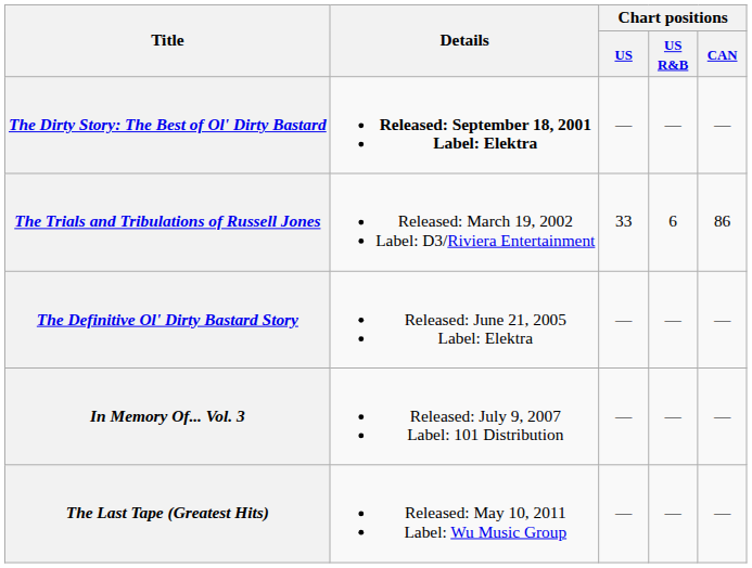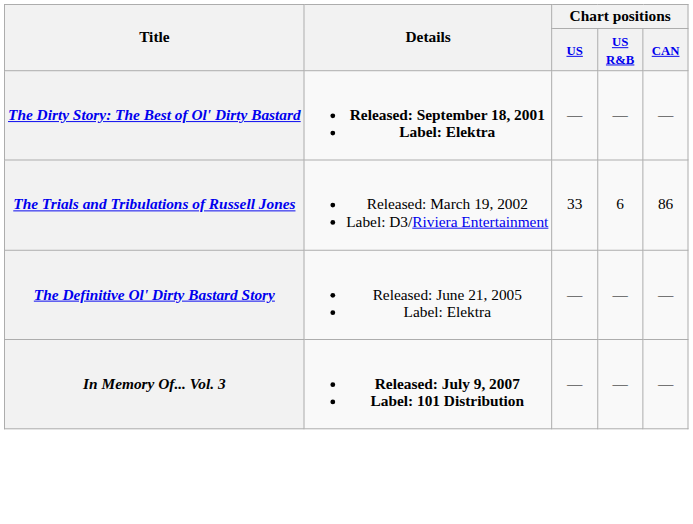 <table class="wikitable plainrowheaders" style="text-align:center">
 <tr>
 <th rowspan="2">Title</th>
 <th rowspan="2">Details</th>
 <th colspan="3">Chart positions</th>
 </tr>
 <tr>
 <th width="40"><small><a href='#'>US</a></small></th>
 <th width="40"><small><a href='#'>US R&B</a></small></th>
 <th width="40"><small><a href='#'>CAN</a></small></th>
 </tr>
 <tr>
 <th scope="row"><em><a href='#'>The Dirty Story: The Best of Ol' Dirty Bastard</a></em></th>
 <td><strong><br><ul><li>Released: September 18, 2001</li><li>Label: Elektra</li></ul></strong></td>
 <td>—</td>
 <td>—</td>
 <td>—</td>
 </tr>
 <tr>
 <th scope="row"><em><a href='#'>The Trials and Tribulations of Russell Jones</a></em></th>
 <td><br><ul><li>Released: March 19, 2002</li><li>Label: D3/<a href='#'>Riviera Entertainment</a></li></ul></td>
 <td>33</td>
 <td>6</td>
 <td>86</td>
 </tr>
 <tr>
 <th scope="row"><em><a href='#'>The Definitive Ol' Dirty Bastard Story</a></em></th>
 <td><br><ul><li>Released: June 21, 2005</li><li>Label: Elektra</li></ul></td>
 <td>—</td>
 <td>—</td>
 <td>—</td>
 </tr>
 <tr>
 <th scope="row"><em>In Memory Of... Vol. 3</em></th>
-<td><br><ul><li>Released: July 9, 2007</li><li>Label: 101 Distribution</li></ul></td>
-<td>—</td>
-<td>—</td>
-<td>—</td>
-</tr>
-<tr>
-<th scope="row"><em>The Last Tape (Greatest Hits)</em></th>
-<td><br><ul><li>Released: May 10, 2011</li><li>Label: <a href='#'>Wu Music Group</a></li></ul></td>
+<td><strong><br><ul><li>Released: July 9, 2007</li><li>Label: 101 Distribution</li></ul></strong></td>
 <td>—</td>
 <td>—</td>
 <td>—</td>
 </tr>
 </table>
